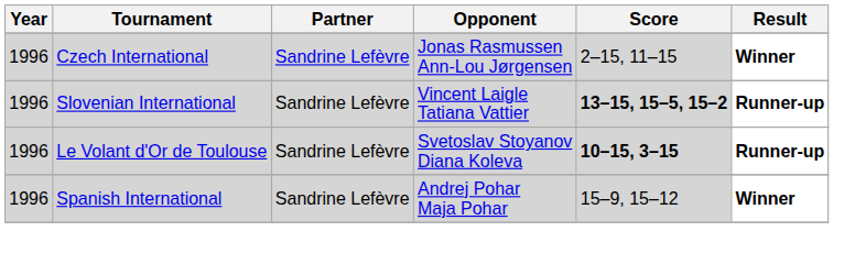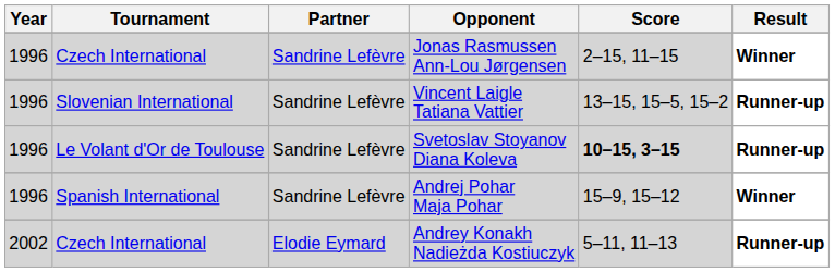 <table class="sortable wikitable" style="font-size: 90%;">
 <tr>
 <th>Year</th>
 <th>Tournament</th>
 <th>Partner</th>
 <th>Opponent</th>
 <th>Score</th>
 <th>Result</th>
 </tr>
 <tr>
 </tr>
 <tr style="background:#D5D5D5">
 <td align="center">1996</td>
 <td align="left"><a href='#'>Czech International</a></td>
 <td align="left"> <a href='#'>Sandrine Lefèvre</a></td>
 <td align="left"> <a href='#'>Jonas Rasmussen</a> <br>  <a href='#'>Ann-Lou Jørgensen</a></td>
 <td align="left">2–15, 11–15</td>
 <td style="text-align:left; background:white"> <strong>Winner</strong></td>
 </tr>
 <tr>
 </tr>
 <tr style="background:#D5D5D5">
 <td align="center">1996</td>
 <td align="left"><a href='#'>Slovenian International</a></td>
 <td align="left"> Sandrine Lefèvre</td>
 <td align="left"> <a href='#'>Vincent Laigle</a> <br>  <a href='#'>Tatiana Vattier</a></td>
-<td align="left"><strong>13–15, 15–5, 15–2</strong></td>
+<td align="left">13–15, 15–5, 15–2</td>
 <td style="text-align:left; background:white"> <strong>Runner-up</strong></td>
 </tr>
 <tr>
 </tr>
 <tr style="background:#D5D5D5">
 <td align="center">1996</td>
 <td align="left"><a href='#'>Le Volant d'Or de Toulouse</a></td>
 <td align="left"> Sandrine Lefèvre</td>
 <td align="left"> <a href='#'>Svetoslav Stoyanov</a> <br>  <a href='#'>Diana Koleva</a></td>
 <td align="left"><strong>10–15, 3–15</strong></td>
 <td style="text-align:left; background:white"> <strong>Runner-up</strong></td>
 </tr>
 <tr>
 </tr>
 <tr style="background:#D5D5D5">
 <td align="center">1996</td>
 <td align="left"><a href='#'>Spanish International</a></td>
 <td align="left"> Sandrine Lefèvre</td>
 <td align="left"> <a href='#'>Andrej Pohar</a> <br>  <a href='#'>Maja Pohar</a></td>
 <td align="left">15–9, 15–12</td>
 <td style="text-align:left; background:white"> <strong>Winner</strong></td>
 </tr>
 <tr>
 </tr>
+<tr style="background:#D5D5D5">
+<td align="center">2002</td>
+<td align="left"><a href='#'>Czech International</a></td>
+<td align="left"> <a href='#'>Elodie Eymard</a></td>
+<td align="left"> <a href='#'>Andrey Konakh</a> <br>  <a href='#'>Nadieżda Kostiuczyk</a></td>
+<td align="left">5–11, 11–13</td>
+<td style="text-align:left; background:white"> <strong>Runner-up</strong></td>
+</tr>
 </table>
